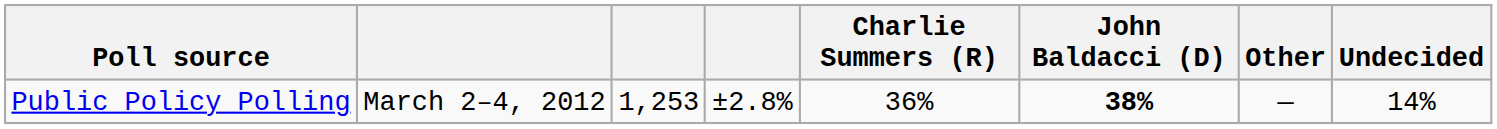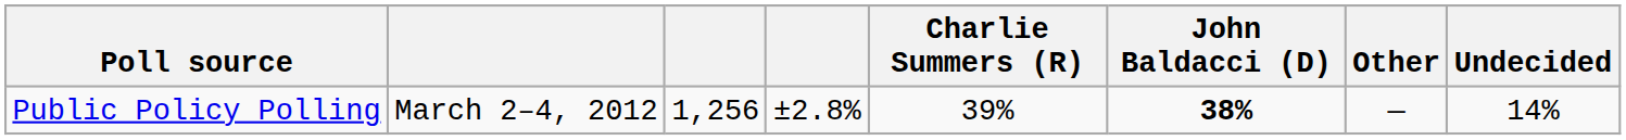 <table class="wikitable" style="text-align:center">
 <tr valign= bottom>
 <th>Poll source</th>
 <th></th>
 <th></th>
 <th></th>
 <th style="width:100px;">Charlie<br>Summers (R)</th>
 <th style="width:100px;">John<br>Baldacci (D)</th>
 <th>Other</th>
 <th>Undecided</th>
 </tr>
 <tr>
 <td align=left><a href='#'>Public Policy Polling</a></td>
 <td>March 2–4, 2012</td>
-<td>1,253</td>
+<td>1,256</td>
 <td>±2.8%</td>
-<td>36%</td>
+<td>39%</td>
 <td><strong>38%</strong></td>
 <td>—</td>
 <td>14%</td>
 </tr>
 </table>
